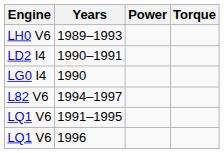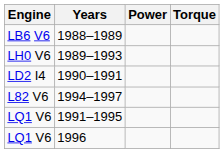 <table class="wikitable">
 <tr>
 <th>Engine</th>
 <th>Years</th>
 <th>Power</th>
 <th>Torque</th>
+</tr>
+<tr>
+<td> <a href='#'>LB6</a> <a href='#'>V6</a></td>
+<td>1988–1989</td>
+<td></td>
+<td></td>
 </tr>
 <tr>
 <td> <a href='#'>LH0</a> V6</td>
 <td>1989–1993</td>
 <td></td>
 <td></td>
 </tr>
 <tr>
 <td> <a href='#'>LD2</a> I4</td>
 <td>1990–1991</td>
-<td></td>
-<td></td>
-</tr>
-<tr>
-<td> <a href='#'>LG0</a> I4</td>
-<td>1990</td>
 <td></td>
 <td></td>
 </tr>
 <tr>
 <td> <a href='#'>L82</a> V6</td>
 <td>1994–1997</td>
 <td></td>
 <td></td>
 </tr>
 <tr>
 <td> <a href='#'>LQ1</a> V6</td>
 <td>1991–1995</td>
 <td></td>
 <td></td>
 </tr>
 <tr>
 <td> <a href='#'>LQ1</a> V6</td>
 <td>1996</td>
 <td></td>
 <td></td>
 </tr>
 </table>
